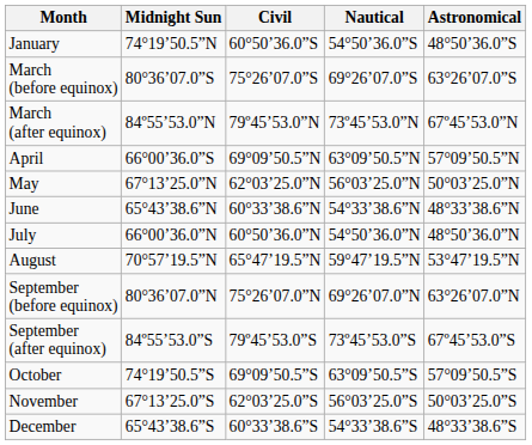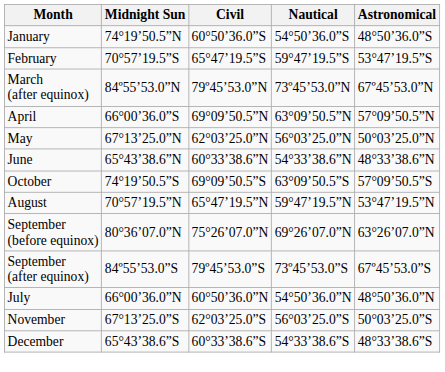 <table class="wikitable">
 <tr>
 <th>Month</th>
 <th>Midnight Sun</th>
 <th>Civil</th>
 <th>Nautical</th>
 <th>Astronomical</th>
 </tr>
 <tr>
 <td>January</td>
 <td>74°19’50.5”N</td>
 <td>60°50’36.0”S</td>
 <td>54°50’36.0”S</td>
 <td>48°50’36.0”S</td>
 </tr>
 <tr>
-<td>March<br>(before equinox)</td>
-<td>80°36’07.0”S</td>
-<td>75°26’07.0”S</td>
-<td>69°26’07.0”S</td>
-<td>63°26’07.0”S</td>
+<td>February</td>
+<td>70°57’19.5”S</td>
+<td>65°47’19.5”S</td>
+<td>59°47’19.5”S</td>
+<td>53°47’19.5”S</td>
 </tr>
 <tr>
 <td>March<br>(after equinox)</td>
 <td>84º55’53.0”N</td>
 <td>79º45’53.0”N</td>
 <td>73º45’53.0”N</td>
 <td>67º45’53.0”N</td>
 </tr>
 <tr>
 <td>April</td>
 <td>66°00’36.0”S</td>
 <td>69°09’50.5”N</td>
 <td>63°09’50.5”N</td>
 <td>57°09’50.5”N</td>
 </tr>
 <tr>
 <td>May</td>
 <td>67°13’25.0”N</td>
 <td>62°03’25.0”N</td>
 <td>56°03’25.0”N</td>
 <td>50°03’25.0”N</td>
 </tr>
 <tr>
 <td>June</td>
 <td>65°43’38.6”N</td>
 <td>60°33’38.6”N</td>
 <td>54°33’38.6”N</td>
 <td>48°33’38.6”N</td>
 </tr>
 <tr>
-<td>July</td>
-<td>66°00’36.0”N</td>
-<td>60°50’36.0”N</td>
-<td>54°50’36.0”N</td>
-<td>48°50’36.0”N</td>
+<td>October</td>
+<td>74°19’50.5”S</td>
+<td>69°09’50.5”S</td>
+<td>63°09’50.5”S</td>
+<td>57°09’50.5”S</td>
 </tr>
 <tr>
 <td>August</td>
 <td>70°57’19.5”N</td>
 <td>65°47’19.5”N</td>
 <td>59°47’19.5”N</td>
 <td>53°47’19.5”N</td>
 </tr>
 <tr>
 <td>September<br>(before equinox)</td>
 <td>80°36’07.0”N</td>
 <td>75°26’07.0”N</td>
 <td>69°26’07.0”N</td>
 <td>63°26’07.0”N</td>
 </tr>
 <tr>
 <td>September<br>(after equinox)</td>
 <td>84º55’53.0”S</td>
 <td>79º45’53.0”S</td>
 <td>73º45’53.0”S</td>
 <td>67º45’53.0”S</td>
 </tr>
 <tr>
-<td>October</td>
-<td>74°19’50.5”S</td>
-<td>69°09’50.5”S</td>
-<td>63°09’50.5”S</td>
-<td>57°09’50.5”S</td>
+<td>July</td>
+<td>66°00’36.0”N</td>
+<td>60°50’36.0”N</td>
+<td>54°50’36.0”N</td>
+<td>48°50’36.0”N</td>
 </tr>
 <tr>
 <td>November</td>
 <td>67°13’25.0”S</td>
 <td>62°03’25.0”S</td>
 <td>56°03’25.0”S</td>
 <td>50°03’25.0”S</td>
 </tr>
 <tr>
 <td>December</td>
 <td>65°43’38.6”S</td>
 <td>60°33’38.6”S</td>
 <td>54°33’38.6”S</td>
 <td>48°33’38.6”S</td>
 </tr>
 </table>
